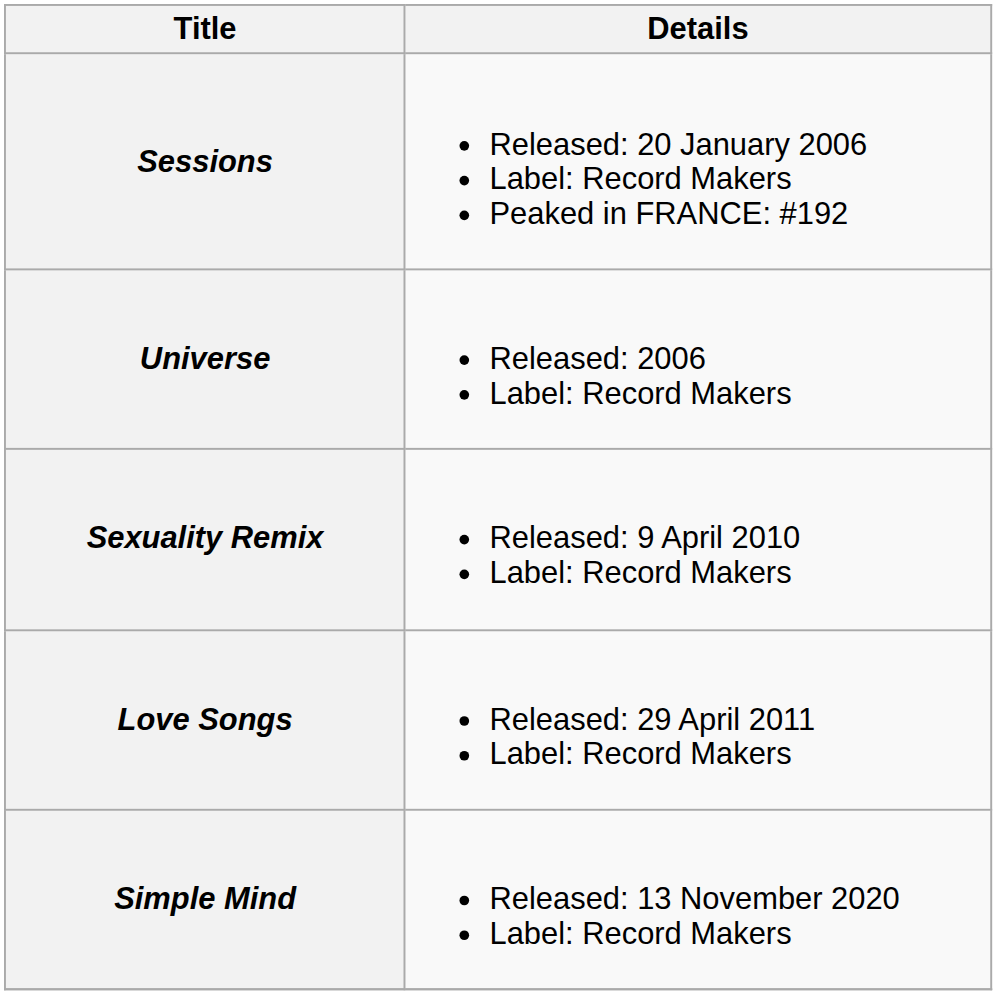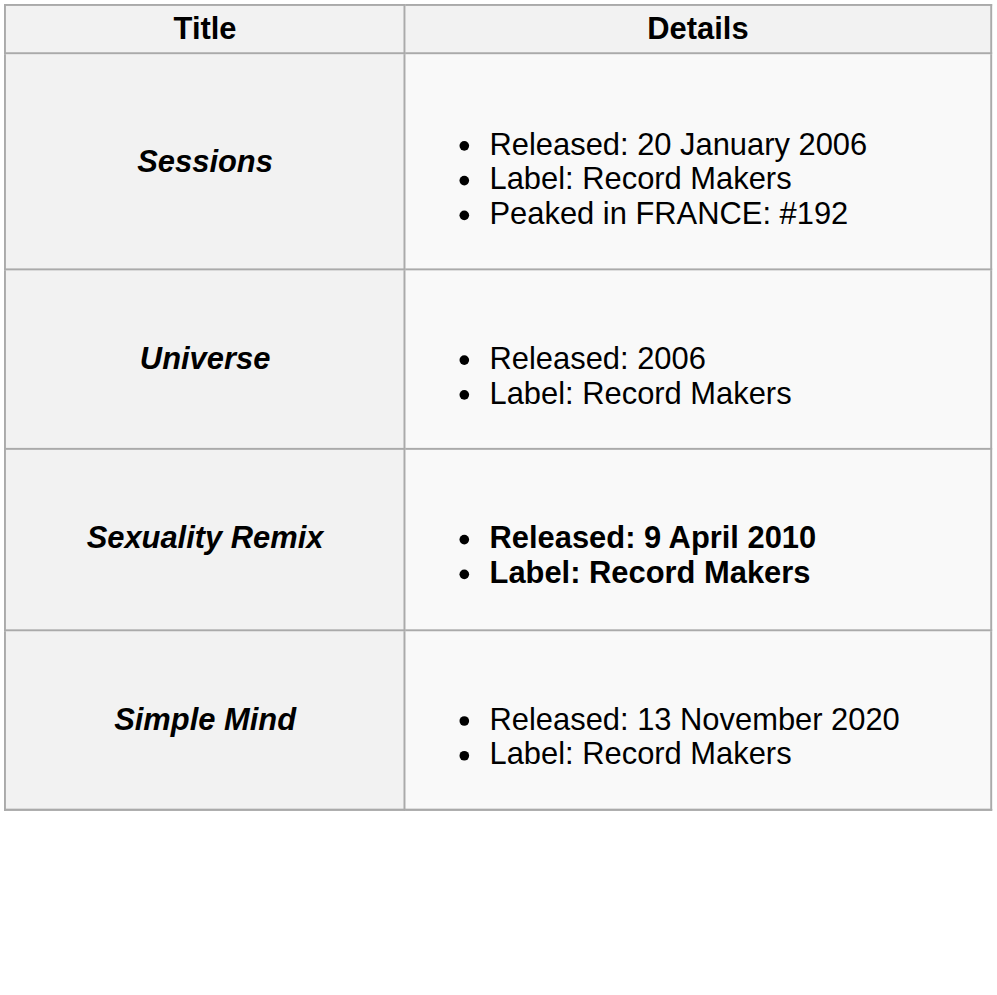 <table class="wikitable plainrowheaders">
 <tr>
 <th style="width:200px;">Title</th>
 <th scope="col" style="width:18.5em;">Details</th>
 </tr>
 <tr>
 <th scope="row"><em>Sessions</em></th>
 <td><br><ul><li>Released: 20 January 2006</li><li>Label: Record Makers</li><li>Peaked in FRANCE: #192</li></ul></td>
 </tr>
 <tr>
 <th scope="row"><em>Universe</em></th>
 <td><br><ul><li>Released: 2006</li><li>Label: Record Makers</li></ul></td>
 </tr>
 <tr>
 <th scope="row"><em>Sexuality Remix</em></th>
-<td><br><ul><li>Released: 9 April 2010</li><li>Label: Record Makers</li></ul></td>
-</tr>
-<tr>
-<th scope="row"><em>Love Songs</em></th>
-<td><br><ul><li>Released: 29 April 2011</li><li>Label: Record Makers</li></ul></td>
+<td><strong><br><ul><li>Released: 9 April 2010</li><li>Label: Record Makers</li></ul></strong></td>
 </tr>
 <tr>
 <th scope="row"><em>Simple Mind</em></th>
 <td><br><ul><li>Released: 13 November 2020</li><li>Label: Record Makers</li></ul></td>
 </tr>
 <tr>
 </tr>
 </table>
